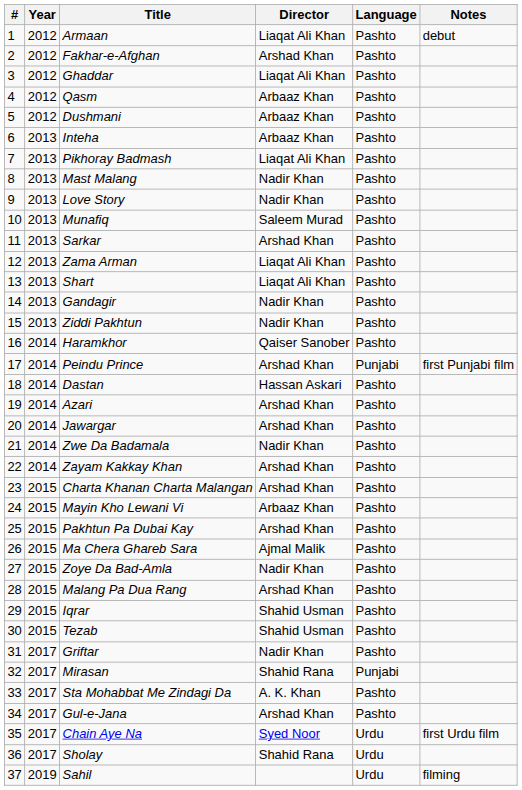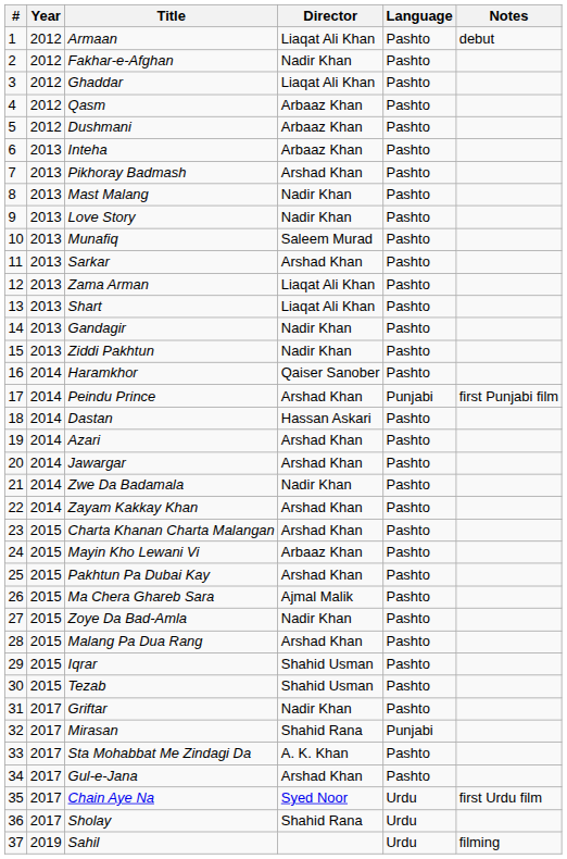 <table class="wikitable sortable">
 <tr>
 <th>#</th>
 <th>Year</th>
 <th>Title</th>
 <th>Director</th>
 <th>Language</th>
 <th>Notes</th>
 </tr>
 <tr>
 <td>1</td>
 <td>2012</td>
 <td><em>Armaan</em></td>
 <td>Liaqat Ali Khan</td>
 <td>Pashto</td>
 <td>debut</td>
 </tr>
 <tr>
 <td>2</td>
 <td>2012</td>
 <td><em>Fakhar-e-Afghan</em></td>
-<td>Arshad Khan</td>
+<td>Nadir Khan</td>
 <td>Pashto</td>
 <td></td>
 </tr>
 <tr>
 <td>3</td>
 <td>2012</td>
 <td><em>Ghaddar</em></td>
 <td>Liaqat Ali Khan</td>
 <td>Pashto</td>
 <td></td>
 </tr>
 <tr>
 <td>4</td>
 <td>2012</td>
 <td><em>Qasm</em></td>
 <td>Arbaaz Khan</td>
 <td>Pashto</td>
 <td></td>
 </tr>
 <tr>
 <td>5</td>
 <td>2012</td>
 <td><em>Dushmani</em></td>
 <td>Arbaaz Khan</td>
 <td>Pashto</td>
 <td></td>
 </tr>
 <tr>
 <td>6</td>
 <td>2013</td>
 <td><em>Inteha</em></td>
 <td>Arbaaz Khan</td>
 <td>Pashto</td>
 <td></td>
 </tr>
 <tr>
 <td>7</td>
 <td>2013</td>
 <td><em>Pikhoray Badmash</em></td>
-<td>Liaqat Ali Khan</td>
+<td>Arshad Khan</td>
 <td>Pashto</td>
 <td></td>
 </tr>
 <tr>
 <td>8</td>
 <td>2013</td>
 <td><em>Mast Malang</em></td>
 <td>Nadir Khan</td>
 <td>Pashto</td>
 <td></td>
 </tr>
 <tr>
 <td>9</td>
 <td>2013</td>
 <td><em>Love Story</em></td>
 <td>Nadir Khan</td>
 <td>Pashto</td>
 <td></td>
 </tr>
 <tr>
 <td>10</td>
 <td>2013</td>
 <td><em>Munafiq</em></td>
 <td>Saleem Murad</td>
 <td>Pashto</td>
 <td></td>
 </tr>
 <tr>
 <td>11</td>
 <td>2013</td>
 <td><em>Sarkar</em></td>
 <td>Arshad Khan</td>
 <td>Pashto</td>
 <td></td>
 </tr>
 <tr>
 <td>12</td>
 <td>2013</td>
 <td><em>Zama Arman</em></td>
 <td>Liaqat Ali Khan</td>
 <td>Pashto</td>
 <td></td>
 </tr>
 <tr>
 <td>13</td>
 <td>2013</td>
 <td><em>Shart</em></td>
 <td>Liaqat Ali Khan</td>
 <td>Pashto</td>
 <td></td>
 </tr>
 <tr>
 <td>14</td>
 <td>2013</td>
 <td><em>Gandagir</em></td>
 <td>Nadir Khan</td>
 <td>Pashto</td>
 <td></td>
 </tr>
 <tr>
 <td>15</td>
 <td>2013</td>
 <td><em>Ziddi Pakhtun</em></td>
 <td>Nadir Khan</td>
 <td>Pashto</td>
 <td></td>
 </tr>
 <tr>
 <td>16</td>
 <td>2014</td>
 <td><em>Haramkhor</em></td>
 <td>Qaiser Sanober</td>
 <td>Pashto</td>
 <td></td>
 </tr>
 <tr>
 <td>17</td>
 <td>2014</td>
 <td><em>Peindu Prince</em></td>
 <td>Arshad Khan</td>
 <td>Punjabi</td>
 <td>first Punjabi film</td>
 </tr>
 <tr>
 <td>18</td>
 <td>2014</td>
 <td><em>Dastan</em></td>
 <td>Hassan Askari</td>
 <td>Pashto</td>
 <td></td>
 </tr>
 <tr>
 <td>19</td>
 <td>2014</td>
 <td><em>Azari</em></td>
 <td>Arshad Khan</td>
 <td>Pashto</td>
 <td></td>
 </tr>
 <tr>
 <td>20</td>
 <td>2014</td>
 <td><em>Jawargar</em></td>
 <td>Arshad Khan</td>
 <td>Pashto</td>
 <td></td>
 </tr>
 <tr>
 <td>21</td>
 <td>2014</td>
 <td><em>Zwe Da Badamala</em></td>
 <td>Nadir Khan</td>
 <td>Pashto</td>
 <td></td>
 </tr>
 <tr>
 <td>22</td>
 <td>2014</td>
 <td><em>Zayam Kakkay Khan</em></td>
 <td>Arshad Khan</td>
 <td>Pashto</td>
 <td></td>
 </tr>
 <tr>
 <td>23</td>
 <td>2015</td>
 <td><em>Charta Khanan Charta Malangan</em></td>
 <td>Arshad Khan</td>
 <td>Pashto</td>
 <td></td>
 </tr>
 <tr>
 <td>24</td>
 <td>2015</td>
 <td><em>Mayin Kho Lewani Vi</em></td>
 <td>Arbaaz Khan</td>
 <td>Pashto</td>
 <td></td>
 </tr>
 <tr>
 <td>25</td>
 <td>2015</td>
 <td><em>Pakhtun Pa Dubai Kay</em></td>
 <td>Arshad Khan</td>
 <td>Pashto</td>
 <td></td>
 </tr>
 <tr>
 <td>26</td>
 <td>2015</td>
 <td><em>Ma Chera Ghareb Sara</em></td>
 <td>Ajmal Malik</td>
 <td>Pashto</td>
 <td></td>
 </tr>
 <tr>
 <td>27</td>
 <td>2015</td>
 <td><em>Zoye Da Bad-Amla</em></td>
 <td>Nadir Khan</td>
 <td>Pashto</td>
 <td></td>
 </tr>
 <tr>
 <td>28</td>
 <td>2015</td>
 <td><em>Malang Pa Dua Rang</em></td>
 <td>Arshad Khan</td>
 <td>Pashto</td>
 <td></td>
 </tr>
 <tr>
 <td>29</td>
 <td>2015</td>
 <td><em>Iqrar</em></td>
 <td>Shahid Usman</td>
 <td>Pashto</td>
 <td></td>
 </tr>
 <tr>
 <td>30</td>
 <td>2015</td>
 <td><em>Tezab</em></td>
 <td>Shahid Usman</td>
 <td>Pashto</td>
 <td></td>
 </tr>
 <tr>
 <td>31</td>
 <td>2017</td>
 <td><em>Griftar</em></td>
 <td>Nadir Khan</td>
 <td>Pashto</td>
 <td></td>
 </tr>
 <tr>
 <td>32</td>
 <td>2017</td>
 <td><em>Mirasan</em></td>
 <td>Shahid Rana</td>
 <td>Punjabi</td>
 <td></td>
 </tr>
 <tr>
 <td>33</td>
 <td>2017</td>
 <td><em>Sta Mohabbat Me Zindagi Da</em></td>
 <td>A. K. Khan</td>
 <td>Pashto</td>
 <td></td>
 </tr>
 <tr>
 <td>34</td>
 <td>2017</td>
 <td><em>Gul-e-Jana</em></td>
 <td>Arshad Khan</td>
 <td>Pashto</td>
 <td></td>
 </tr>
 <tr>
 <td>35</td>
 <td>2017</td>
 <td><em><a href='#'>Chain Aye Na</a></em></td>
 <td><a href='#'>Syed Noor</a></td>
 <td>Urdu</td>
 <td>first Urdu film</td>
 </tr>
 <tr>
 <td>36</td>
 <td>2017</td>
 <td><em>Sholay</em></td>
 <td>Shahid Rana</td>
 <td>Urdu</td>
 <td></td>
 </tr>
 <tr>
 <td>37</td>
 <td>2019</td>
 <td><em>Sahil</em></td>
 <td></td>
 <td>Urdu</td>
 <td>filming</td>
 </tr>
 </table>
